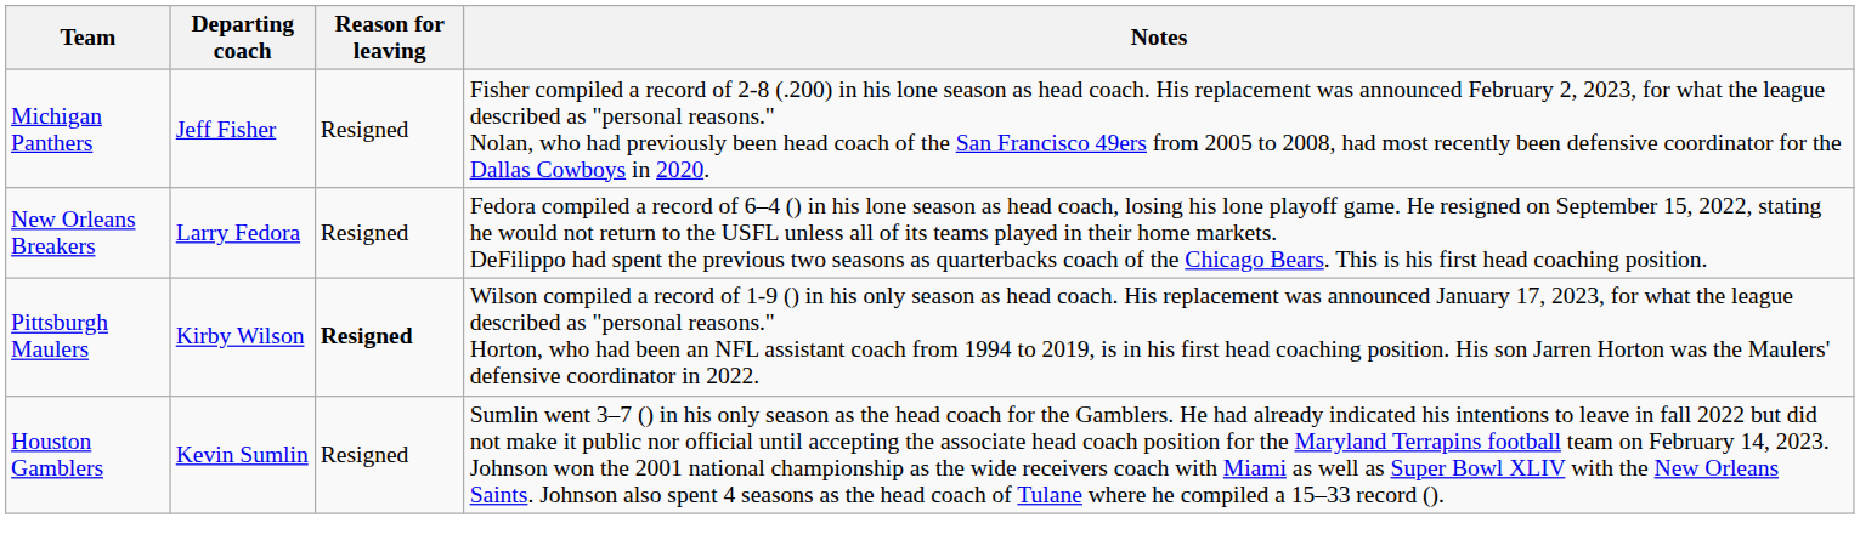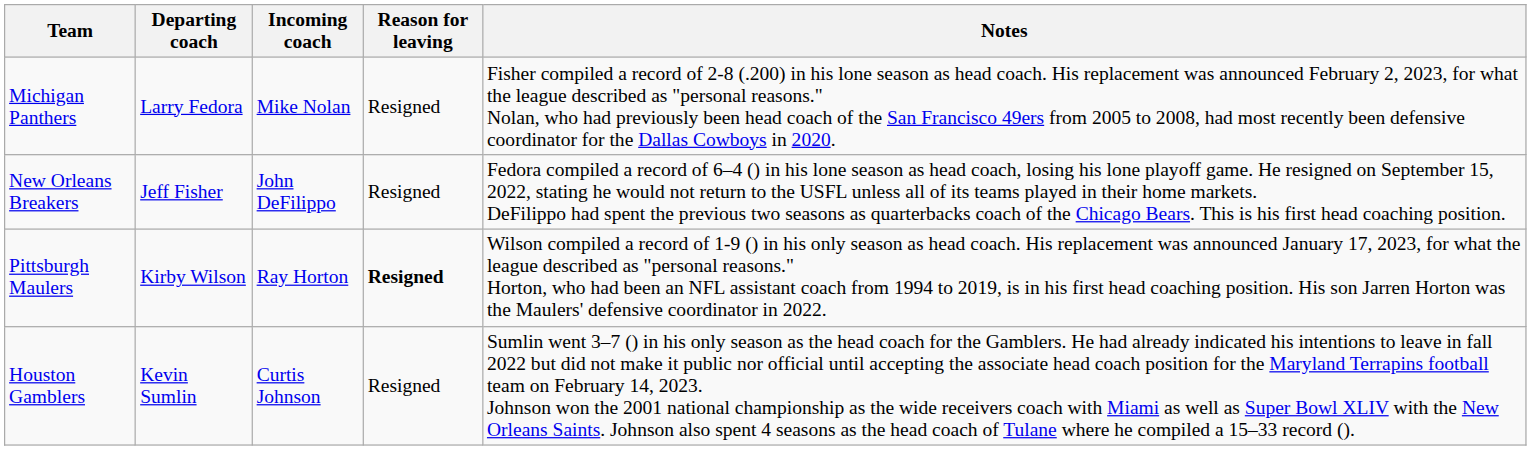 <table class="wikitable sortable plainrowheaders">
 <tr>
 <th scope="col">Team</th>
 <th scope="col">Departing coach</th>
+<th scope="col">Incoming coach</th>
 <th scope="col" class="unsortable">Reason for leaving</th>
 <th scope="col" class="unsortable">Notes</th>
 </tr>
 <tr>
 <td><a href='#'>Michigan Panthers</a></td>
-<td><a href='#'>Jeff Fisher</a></td>
+<td><a href='#'>Larry Fedora</a></td>
+<td><a href='#'>Mike Nolan</a></td>
 <td>Resigned</td>
 <td>Fisher compiled a record of 2-8 (.200) in his lone season as head coach. His replacement was announced February 2, 2023, for what the league described as "personal reasons."<br>Nolan, who had previously been head coach of the <a href='#'>San Francisco 49ers</a> from 2005 to 2008, had most recently been defensive coordinator for the <a href='#'>Dallas Cowboys</a> in <a href='#'>2020</a>.</td>
 </tr>
 <tr>
 <td><a href='#'>New Orleans Breakers</a></td>
-<td><a href='#'>Larry Fedora</a></td>
+<td><a href='#'>Jeff Fisher</a></td>
+<td><a href='#'>John DeFilippo</a></td>
 <td>Resigned</td>
 <td>Fedora compiled a record of 6–4 () in his lone season as head coach, losing his lone playoff game. He resigned on September 15, 2022, stating he would not return to the USFL unless all of its teams played in their home markets.<br>DeFilippo had spent the previous two seasons as quarterbacks coach of the <a href='#'>Chicago Bears</a>. This is his first head coaching position.</td>
 </tr>
 <tr>
 <td><a href='#'>Pittsburgh Maulers</a></td>
 <td><a href='#'>Kirby Wilson</a></td>
+<td><a href='#'>Ray Horton</a></td>
 <td><strong>Resigned</strong></td>
 <td>Wilson compiled a record of 1-9 () in his only season as head coach. His replacement was announced January 17, 2023, for what the league described as "personal reasons."<br>Horton, who had been an NFL assistant coach from 1994 to 2019, is in his first head coaching position. His son Jarren Horton was the Maulers' defensive coordinator in 2022.</td>
 </tr>
 <tr>
 <td><a href='#'>Houston Gamblers</a></td>
 <td><a href='#'>Kevin Sumlin</a></td>
+<td><a href='#'>Curtis Johnson</a></td>
 <td>Resigned</td>
 <td>Sumlin went 3–7 () in his only season as the head coach for the Gamblers. He had already indicated his intentions to leave in fall 2022 but did not make it public nor official until accepting the associate head coach position for the <a href='#'>Maryland Terrapins football</a> team on February 14, 2023.<br>Johnson won the 2001 national championship as the wide receivers coach with <a href='#'>Miami</a> as well as <a href='#'>Super Bowl XLIV</a> with the <a href='#'>New Orleans Saints</a>. Johnson also spent 4 seasons as the head coach of <a href='#'>Tulane</a> where he compiled a 15–33 record ().</td>
 </tr>
 </table>
